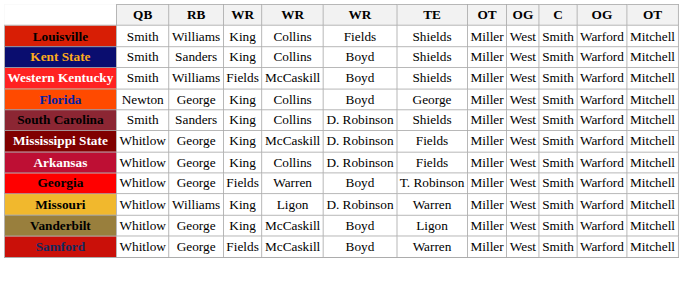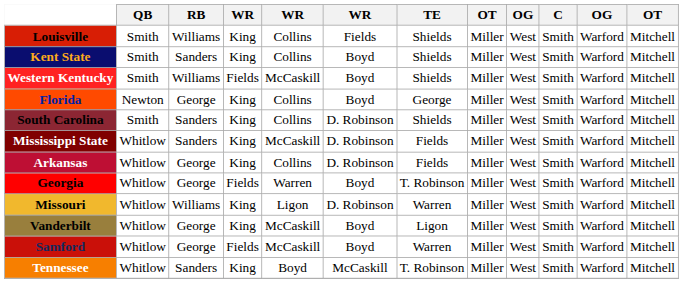 <table class="wikitable" style="white-space:nowrap;font-size:100%;">
 <tr>
 <th colspan=1 style="background:white; border-top-style:hidden; border-left-style:hidden;"> </th>
 <th>QB</th>
 <th>RB</th>
 <th>WR</th>
 <th>WR</th>
 <th>WR</th>
 <th>TE</th>
 <th>OT</th>
 <th>OG</th>
 <th>C</th>
 <th>OG</th>
 <th>OT</th>
 </tr>
 <tr style="text-align:center;">
 <th style="background:#D81E05;color:black;">Louisville</th>
 <td style="background:#FFF;">Smith</td>
 <td style="background:#FFF;">Williams</td>
 <td style="background:#FFF;">King</td>
 <td style="background:#FFF;">Collins</td>
 <td style="background:#FFF;">Fields</td>
 <td style="background:#FFF;">Shields</td>
 <td style="background:#FFF;">Miller</td>
 <td style="background:#FFF;">West</td>
 <td style="background:#FFF;">Smith</td>
 <td style="background:#FFF;">Warford</td>
 <td style="background:#FFF;">Mitchell</td>
 </tr>
 <tr style="text-align:center;">
 <th style="background:#0A0D6F;color:#FFAB1B;">Kent State</th>
 <td style="background:#FFF;">Smith</td>
 <td style="background:#FFF;">Sanders</td>
 <td style="background:#FFF;">King</td>
 <td style="background:#FFF;">Collins</td>
 <td style="background:#FFF;">Boyd</td>
 <td style="background:#FFF;">Shields</td>
 <td style="background:#FFF;">Miller</td>
 <td style="background:#FFF;">West</td>
 <td style="background:#FFF;">Smith</td>
 <td style="background:#FFF;">Warford</td>
 <td style="background:#FFF;">Mitchell</td>
 </tr>
 <tr style="text-align:center;">
 <th style="background:#FF2222;color:white;">Western Kentucky</th>
 <td style="background:#FFF;">Smith</td>
 <td style="background:#FFF;">Williams</td>
 <td style="background:#FFF;">Fields</td>
 <td style="background:#FFF;">McCaskill</td>
 <td style="background:#FFF;">Boyd</td>
 <td style="background:#FFF;">Shields</td>
 <td style="background:#FFF;">Miller</td>
 <td style="background:#FFF;">West</td>
 <td style="background:#FFF;">Smith</td>
 <td style="background:#FFF;">Warford</td>
 <td style="background:#FFF;">Mitchell</td>
 </tr>
 <tr style="text-align:center;">
 <th style="background:#FF4A00;color:#0021A5;">Florida</th>
 <td style="background:#FFF;">Newton</td>
 <td style="background:#FFF;">George</td>
 <td style="background:#FFF;">King</td>
 <td style="background:#FFF;">Collins</td>
 <td style="background:#FFF;">Boyd</td>
 <td style="background:#FFF;">George</td>
 <td style="background:#FFF;">Miller</td>
 <td style="background:#FFF;">West</td>
 <td style="background:#FFF;">Smith</td>
 <td style="background:#FFF;">Warford</td>
 <td style="background:#FFF;">Mitchell</td>
 </tr>
 <tr style="text-align:center;">
 <th style="background:#8C2633;color:black;">South Carolina</th>
 <td style="background:#FFF;">Smith</td>
 <td style="background:#FFF;">Sanders</td>
 <td style="background:#FFF;">King</td>
 <td style="background:#FFF;">Collins</td>
 <td style="background:#FFF;">D. Robinson</td>
 <td style="background:#FFF;">Shields</td>
 <td style="background:#FFF;">Miller</td>
 <td style="background:#FFF;">West</td>
 <td style="background:#FFF;">Smith</td>
 <td style="background:#FFF;">Warford</td>
 <td style="background:#FFF;">Mitchell</td>
 </tr>
 <tr style="text-align:center;">
 <th style="background:#800000;color:white;">Mississippi State</th>
 <td style="background:#FFF;">Whitlow</td>
-<td style="background:#FFF;">George</td>
+<td style="background:#FFF;">Sanders</td>
 <td style="background:#FFF;">King</td>
 <td style="background:#FFF;">McCaskill</td>
 <td style="background:#FFF;">D. Robinson</td>
 <td style="background:#FFF;">Fields</td>
 <td style="background:#FFF;">Miller</td>
 <td style="background:#FFF;">West</td>
 <td style="background:#FFF;">Smith</td>
 <td style="background:#FFF;">Warford</td>
 <td style="background:#FFF;">Mitchell</td>
 </tr>
 <tr style="text-align:center;">
 <th style="background:#BE0F34;color:white;">Arkansas</th>
 <td style="background:#FFF;">Whitlow</td>
 <td style="background:#FFF;">George</td>
 <td style="background:#FFF;">King</td>
 <td style="background:#FFF;">Collins</td>
 <td style="background:#FFF;">D. Robinson</td>
 <td style="background:#FFF;">Fields</td>
 <td style="background:#FFF;">Miller</td>
 <td style="background:#FFF;">West</td>
 <td style="background:#FFF;">Smith</td>
 <td style="background:#FFF;">Warford</td>
 <td style="background:#FFF;">Mitchell</td>
 </tr>
 <tr style="text-align:center;">
 <th style="background:#FF0000;color:black;">Georgia</th>
 <td style="background:#FFF;">Whitlow</td>
 <td style="background:#FFF;">George</td>
 <td style="background:#FFF;">Fields</td>
 <td style="background:#FFF;">Warren</td>
 <td style="background:#FFF;">Boyd</td>
 <td style="background:#FFF;">T. Robinson</td>
 <td style="background:#FFF;">Miller</td>
 <td style="background:#FFF;">West</td>
 <td style="background:#FFF;">Smith</td>
 <td style="background:#FFF;">Warford</td>
 <td style="background:#FFF;">Mitchell</td>
 </tr>
 <tr style="text-align:center;">
 <th style="background:#F1B82D;color:black;">Missouri</th>
 <td style="background:#FFF;">Whitlow</td>
 <td style="background:#FFF;">Williams</td>
 <td style="background:#FFF;">King</td>
 <td style="background:#FFF;">Ligon</td>
 <td style="background:#FFF;">D. Robinson</td>
 <td style="background:#FFF;">Warren</td>
 <td style="background:#FFF;">Miller</td>
 <td style="background:#FFF;">West</td>
 <td style="background:#FFF;">Smith</td>
 <td style="background:#FFF;">Warford</td>
 <td style="background:#FFF;">Mitchell</td>
 </tr>
 <tr style="text-align:center;">
 <th style="background:#997F3D;color:black;">Vanderbilt</th>
 <td style="background:#FFF;">Whitlow</td>
 <td style="background:#FFF;">George</td>
 <td style="background:#FFF;">King</td>
 <td style="background:#FFF;">McCaskill</td>
 <td style="background:#FFF;">Boyd</td>
 <td style="background:#FFF;">Ligon</td>
 <td style="background:#FFF;">Miller</td>
 <td style="background:#FFF;">West</td>
 <td style="background:#FFF;">Smith</td>
 <td style="background:#FFF;">Warford</td>
 <td style="background:#FFF;">Mitchell</td>
 </tr>
 <tr style="text-align:center;">
 <th style="background:#CA1009;color:#14295E;">Samford</th>
 <td style="background:#FFF;">Whitlow</td>
 <td style="background:#FFF;">George</td>
 <td style="background:#FFF;">Fields</td>
 <td style="background:#FFF;">McCaskill</td>
 <td style="background:#FFF;">Boyd</td>
 <td style="background:#FFF;">Warren</td>
 <td style="background:#FFF;">Miller</td>
 <td style="background:#FFF;">West</td>
 <td style="background:#FFF;">Smith</td>
 <td style="background:#FFF;">Warford</td>
 <td style="background:#FFF;">Mitchell</td>
 </tr>
 <tr style="text-align:center;">
+<th style="background:#F77F00;color:white;">Tennessee</th>
+<td style="background:#FFF;">Whitlow</td>
+<td style="background:#FFF;">Sanders</td>
+<td style="background:#FFF;">King</td>
+<td style="background:#FFF;">Boyd</td>
+<td style="background:#FFF;">McCaskill</td>
+<td style="background:#FFF;">T. Robinson</td>
+<td style="background:#FFF;">Miller</td>
+<td style="background:#FFF;">West</td>
+<td style="background:#FFF;">Smith</td>
+<td style="background:#FFF;">Warford</td>
+<td style="background:#FFF;">Mitchell</td>
+</tr>
+<tr style="text-align:center;">
 </tr>
 </table>
